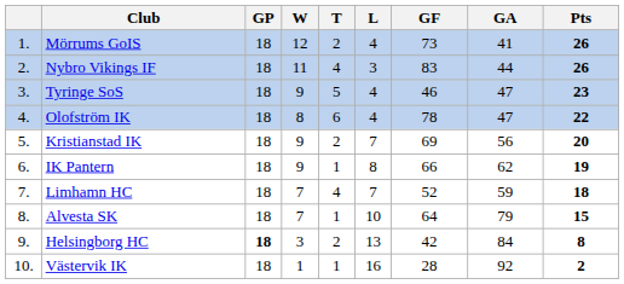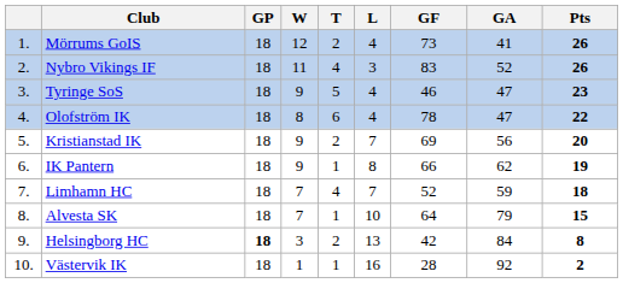 <table class="wikitable">
 <tr>
 <th width="30"></th>
 <th width="200">Club</th>
 <th width="30">GP</th>
 <th width="30">W</th>
 <th width="30">T</th>
 <th width="30">L</th>
 <th width="70">GF</th>
 <th width="70">GA</th>
 <th width="70">Pts</th>
 </tr>
 <tr bgcolor="#BCD2EE" align="center">
 <td>1.</td>
 <td align="left"><a href='#'>Mörrums GoIS</a></td>
 <td>18</td>
 <td>12</td>
 <td>2</td>
 <td>4</td>
 <td>73</td>
 <td>41</td>
 <td><strong>26</strong></td>
 </tr>
 <tr bgcolor="#BCD2EE" align="center">
 <td>2.</td>
 <td align="left"><a href='#'>Nybro Vikings IF</a></td>
 <td>18</td>
 <td>11</td>
 <td>4</td>
 <td>3</td>
 <td>83</td>
-<td>44</td>
+<td>52</td>
 <td><strong>26</strong></td>
 </tr>
 <tr bgcolor="#BCD2EE" align="center">
 <td>3.</td>
 <td align="left"><a href='#'>Tyringe SoS</a></td>
 <td>18</td>
 <td>9</td>
 <td>5</td>
 <td>4</td>
 <td>46</td>
 <td>47</td>
 <td><strong>23</strong></td>
 </tr>
 <tr bgcolor="#BCD2EE" align="center">
 <td>4.</td>
 <td align="left"><a href='#'>Olofström IK</a></td>
 <td>18</td>
 <td>8</td>
 <td>6</td>
 <td>4</td>
 <td>78</td>
 <td>47</td>
 <td><strong>22</strong></td>
 </tr>
 <tr bgcolor="#FFFFFF" align="center">
 <td>5.</td>
 <td align="left"><a href='#'>Kristianstad IK</a></td>
 <td>18</td>
 <td>9</td>
 <td>2</td>
 <td>7</td>
 <td>69</td>
 <td>56</td>
 <td><strong>20</strong></td>
 </tr>
 <tr bgcolor="#FFFFFF" align="center">
 <td>6.</td>
 <td align="left"><a href='#'>IK Pantern</a></td>
 <td>18</td>
 <td>9</td>
 <td>1</td>
 <td>8</td>
 <td>66</td>
 <td>62</td>
 <td><strong>19</strong></td>
 </tr>
 <tr bgcolor="#FFFFFF" align="center">
 <td>7.</td>
 <td align="left"><a href='#'>Limhamn HC</a></td>
 <td>18</td>
 <td>7</td>
 <td>4</td>
 <td>7</td>
 <td>52</td>
 <td>59</td>
 <td><strong>18</strong></td>
 </tr>
 <tr bgcolor="#FFFFFF" align="center">
 <td>8.</td>
 <td align="left"><a href='#'>Alvesta SK</a></td>
 <td>18</td>
 <td>7</td>
 <td>1</td>
 <td>10</td>
 <td>64</td>
 <td>79</td>
 <td><strong>15</strong></td>
 </tr>
 <tr bgcolor="#FFFFFF" align="center">
 <td>9.</td>
 <td align="left"><a href='#'>Helsingborg HC</a></td>
 <td><strong>18</strong></td>
 <td>3</td>
 <td>2</td>
 <td>13</td>
 <td>42</td>
 <td>84</td>
 <td><strong>8</strong></td>
 </tr>
 <tr bgcolor="#FFFFFF" align="center">
 <td>10.</td>
 <td align="left"><a href='#'>Västervik IK</a></td>
 <td>18</td>
 <td>1</td>
 <td>1</td>
 <td>16</td>
 <td>28</td>
 <td>92</td>
 <td><strong>2</strong></td>
 </tr>
 </table>
